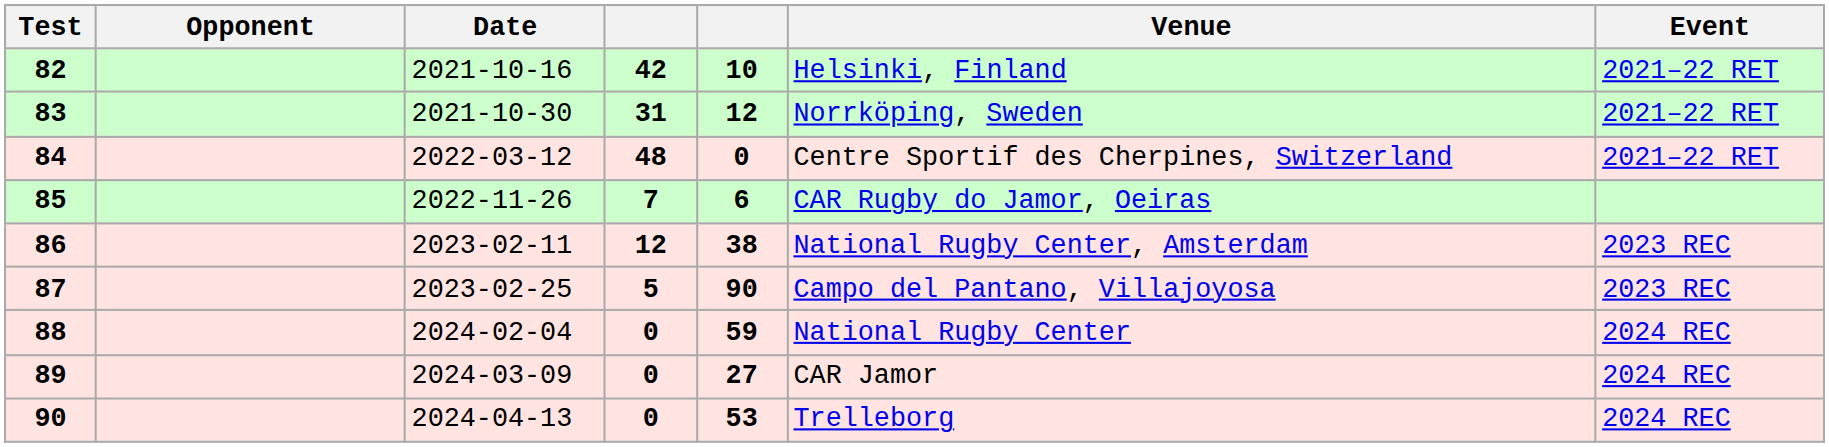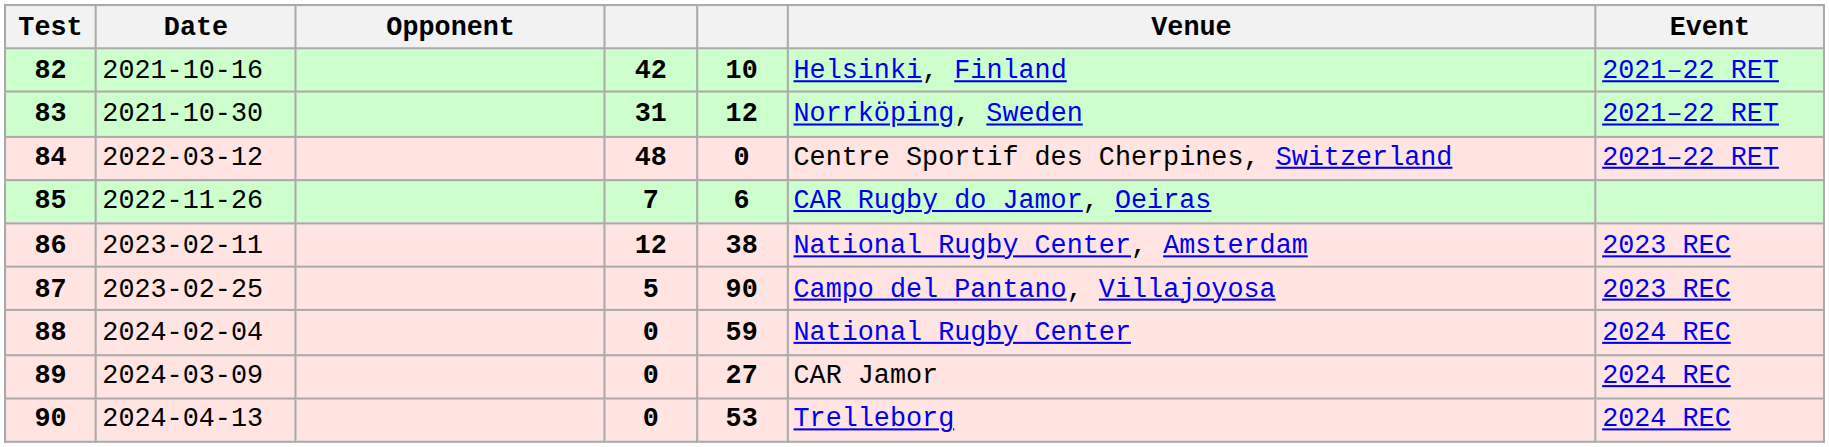 <table class="wikitable sortable" style="width:100%">
 <tr>
 <th style="width:5%">Test</th>
+<th style="width:11%">Date</th>
 <th style="width:17%">Opponent</th>
-<th style="width:11%">Date</th>
 <th style="width:5%"></th>
 <th style="width:5%"></th>
 <th>Venue</th>
 <th>Event</th>
 </tr>
 <tr bgcolor="#ccffcc">
 <td align="center"><strong>82</strong></td>
+<td>2021-10-16</td>
 <td></td>
-<td>2021-10-16</td>
 <td align="center"><strong>42</strong></td>
 <td align="center"><strong>10</strong></td>
 <td><a href='#'>Helsinki</a>, <a href='#'>Finland</a></td>
 <td><a href='#'>2021–22 RET</a></td>
 </tr>
 <tr bgcolor="#ccffcc">
 <td align="center"><strong>83</strong></td>
+<td>2021-10-30</td>
 <td></td>
-<td>2021-10-30</td>
 <td align="center"><strong>31</strong></td>
 <td align="center"><strong>12</strong></td>
 <td><a href='#'>Norrköping</a>, <a href='#'>Sweden</a></td>
 <td><a href='#'>2021–22 RET</a></td>
 </tr>
 <tr bgcolor="FFE4E1">
 <td align="center"><strong>84</strong></td>
+<td>2022-03-12</td>
 <td></td>
-<td>2022-03-12</td>
 <td align="center"><strong>48</strong></td>
 <td align="center"><strong>0</strong></td>
 <td>Centre Sportif des Cherpines, <a href='#'>Switzerland</a></td>
 <td><a href='#'>2021–22 RET</a></td>
 </tr>
 <tr bgcolor="#ccffcc">
 <td align="center"><strong>85</strong></td>
+<td>2022-11-26</td>
 <td></td>
-<td>2022-11-26</td>
 <td align="center"><strong>7</strong></td>
 <td align="center"><strong>6</strong></td>
 <td><a href='#'>CAR Rugby do Jamor</a>, <a href='#'>Oeiras</a></td>
 <td></td>
 </tr>
 <tr bgcolor="FFE4E1">
 <td align="center"><strong>86</strong></td>
+<td>2023-02-11</td>
 <td></td>
-<td>2023-02-11</td>
 <td align="center"><strong>12</strong></td>
 <td align="center"><strong>38</strong></td>
 <td><a href='#'>National Rugby Center</a>, <a href='#'>Amsterdam</a></td>
 <td><a href='#'>2023 REC</a></td>
 </tr>
 <tr bgcolor="FFE4E1">
 <td align="center"><strong>87</strong></td>
+<td>2023-02-25</td>
 <td></td>
-<td>2023-02-25</td>
 <td align="center"><strong>5</strong></td>
 <td align="center"><strong>90</strong></td>
 <td><a href='#'>Campo del Pantano</a>, <a href='#'>Villajoyosa</a></td>
 <td><a href='#'>2023 REC</a></td>
 </tr>
 <tr bgcolor="FFE4E1">
 <td align="center"><strong>88</strong></td>
+<td>2024-02-04</td>
 <td></td>
-<td>2024-02-04</td>
 <td align="center"><strong>0</strong></td>
 <td align="center"><strong>59</strong></td>
 <td><a href='#'>National Rugby Center</a></td>
 <td><a href='#'>2024 REC</a></td>
 </tr>
 <tr bgcolor="FFE4E1">
 <td align="center"><strong>89</strong></td>
+<td>2024-03-09</td>
 <td></td>
-<td>2024-03-09</td>
 <td align="center"><strong>0</strong></td>
 <td align="center"><strong>27</strong></td>
 <td>CAR Jamor</td>
 <td><a href='#'>2024 REC</a></td>
 </tr>
 <tr bgcolor="FFE4E1">
 <td align="center"><strong>90</strong></td>
+<td>2024-04-13</td>
 <td></td>
-<td>2024-04-13</td>
 <td align="center"><strong>0</strong></td>
 <td align="center"><strong>53</strong></td>
 <td><a href='#'>Trelleborg</a></td>
 <td><a href='#'>2024 REC</a></td>
 </tr>
 </table>
